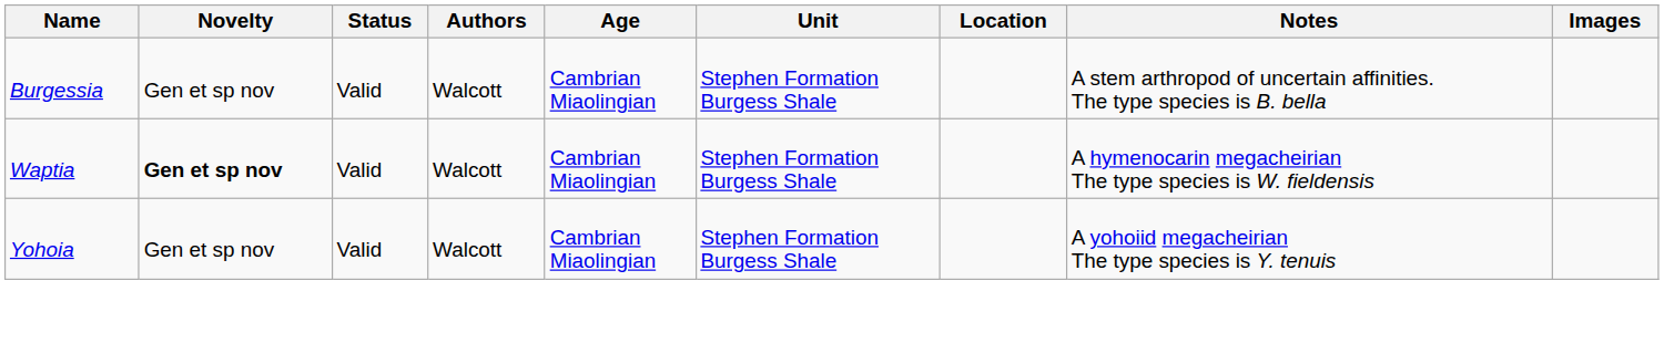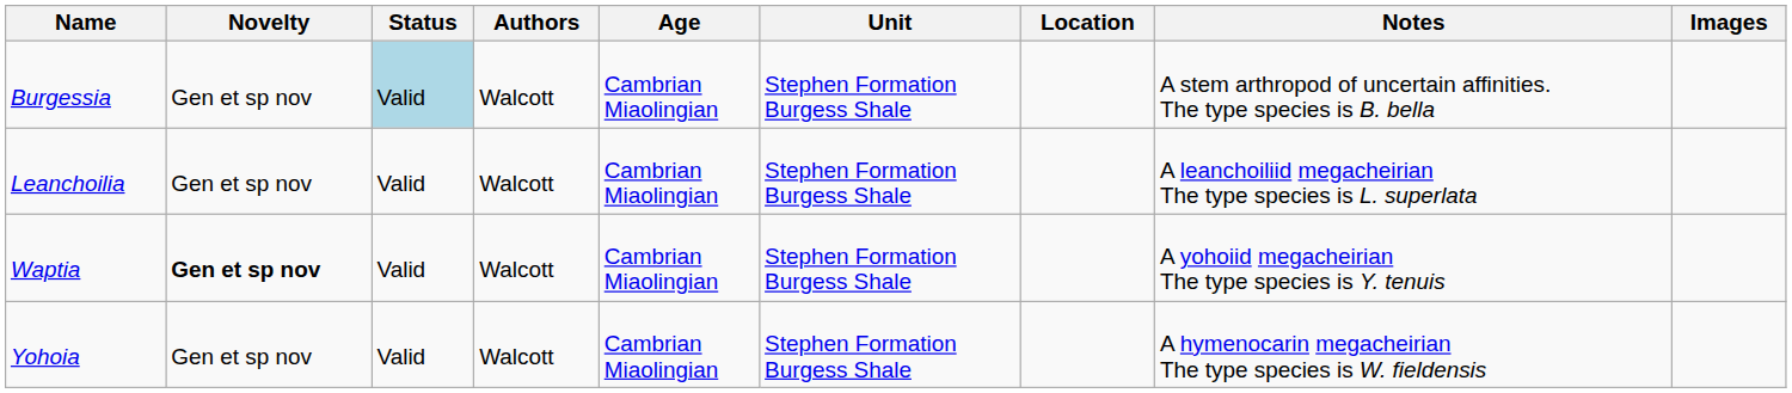 <table class="wikitable sortable" align="center" width="100%">
 <tr>
 <th>Name</th>
 <th>Novelty</th>
 <th>Status</th>
 <th>Authors</th>
 <th>Age</th>
 <th>Unit</th>
 <th>Location</th>
 <th>Notes</th>
 <th>Images</th>
 </tr>
 <tr>
 <td><br><em><a href='#'>Burgessia</a></em></td>
 <td><br>Gen et sp nov</td>
+<td style="background: lightblue;"><br>Valid</td>
+<td><br>Walcott</td>
+<td><br><a href='#'>Cambrian</a><br><a href='#'>Miaolingian</a></td>
+<td><br><a href='#'>Stephen Formation</a><br><a href='#'>Burgess Shale</a></td>
+<td><br><br></td>
+<td><br>A stem arthropod of uncertain affinities.<br>The type species is <em>B. bella</em></td>
+<td><br></td>
+</tr>
+<tr>
+<td><br><em><a href='#'>Leanchoilia</a></em></td>
+<td><br>Gen et sp nov</td>
 <td><br>Valid</td>
 <td><br>Walcott</td>
 <td><br><a href='#'>Cambrian</a><br><a href='#'>Miaolingian</a></td>
 <td><br><a href='#'>Stephen Formation</a><br><a href='#'>Burgess Shale</a></td>
 <td><br><br></td>
-<td><br>A stem arthropod of uncertain affinities.<br>The type species is <em>B. bella</em></td>
+<td><br>A <a href='#'>leanchoiliid</a> <a href='#'>megacheirian</a><br>The type species is <em>L. superlata </em></td>
 <td><br></td>
 </tr>
 <tr>
 <td><br><em><a href='#'>Waptia</a></em></td>
 <td><strong><br>Gen et sp nov</strong></td>
 <td><br>Valid</td>
 <td><br>Walcott</td>
 <td><br><a href='#'>Cambrian</a><br><a href='#'>Miaolingian</a></td>
 <td><br><a href='#'>Stephen Formation</a><br><a href='#'>Burgess Shale</a></td>
 <td><br><br></td>
-<td><br>A <a href='#'>hymenocarin</a> <a href='#'>megacheirian</a><br>The type species is <em>W. fieldensis</em></td>
+<td><br>A <a href='#'>yohoiid</a> <a href='#'>megacheirian</a><br>The type species is <em>Y. tenuis</em></td>
 <td><br></td>
 </tr>
 <tr>
 <td><br><em><a href='#'>Yohoia</a></em></td>
 <td><br>Gen et sp nov</td>
 <td><br>Valid</td>
 <td><br>Walcott</td>
 <td><br><a href='#'>Cambrian</a><br><a href='#'>Miaolingian</a></td>
 <td><br><a href='#'>Stephen Formation</a><br><a href='#'>Burgess Shale</a></td>
 <td><br><br></td>
-<td><br>A <a href='#'>yohoiid</a> <a href='#'>megacheirian</a><br>The type species is <em>Y. tenuis</em></td>
+<td><br>A <a href='#'>hymenocarin</a> <a href='#'>megacheirian</a><br>The type species is <em>W. fieldensis</em></td>
 <td><br></td>
 </tr>
 </table>
